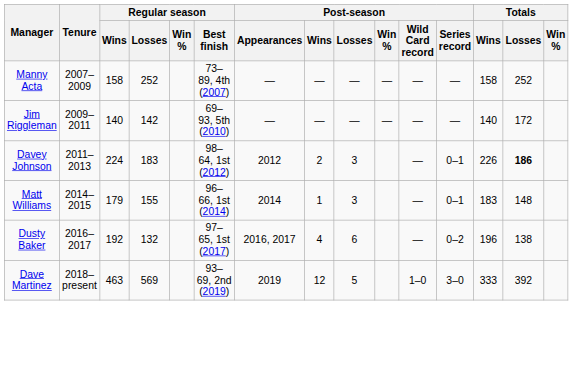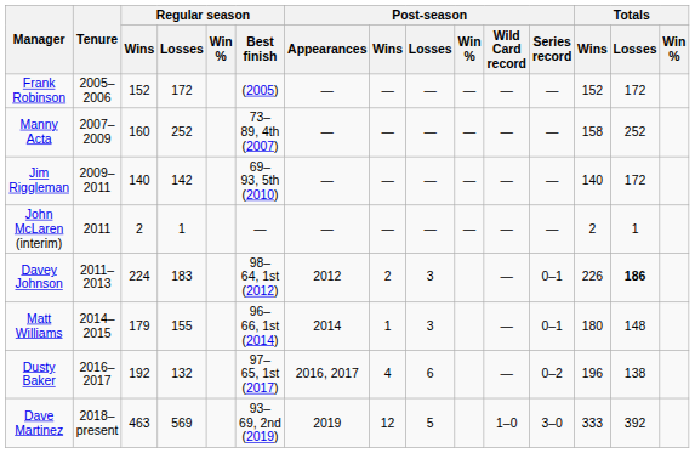 <table class="wikitable" style="text-align:center">
 <tr>
 <th rowspan="2">Manager</th>
 <th rowspan="2">Tenure</th>
 <th colspan="4">Regular season</th>
 <th colspan="6">Post-season</th>
 <th colspan="3">Totals</th>
 </tr>
 <tr>
 <th>Wins</th>
 <th>Losses</th>
 <th>Win %</th>
 <th>Best finish</th>
 <th>Appearances</th>
 <th>Wins</th>
 <th>Losses</th>
 <th>Win %</th>
 <th>Wild Card<br>record</th>
 <th>Series<br>record</th>
 <th>Wins</th>
 <th>Losses</th>
 <th>Win %</th>
 </tr>
 <tr>
+<td><a href='#'>Frank Robinson</a></td>
+<td>2005–2006</td>
+<td>152</td>
+<td>172</td>
+<td></td>
+<td> (<a href='#'>2005</a>)</td>
+<td>—</td>
+<td>—</td>
+<td>—</td>
+<td>—</td>
+<td>—</td>
+<td>—</td>
+<td>152</td>
+<td>172</td>
+<td></td>
+</tr>
+<tr>
 <td><a href='#'>Manny Acta</a></td>
 <td>2007–2009</td>
-<td>158</td>
+<td>160</td>
 <td>252</td>
 <td></td>
 <td>73–89, 4th (<a href='#'>2007</a>)</td>
 <td>—</td>
 <td>—</td>
 <td>—</td>
 <td>—</td>
 <td>—</td>
 <td>—</td>
 <td>158</td>
 <td>252</td>
 <td></td>
 </tr>
 <tr>
 <td><a href='#'>Jim Riggleman</a></td>
 <td>2009–2011</td>
 <td>140</td>
 <td>142</td>
 <td></td>
 <td>69–93, 5th (<a href='#'>2010</a>) </td>
 <td>—</td>
 <td>—</td>
 <td>—</td>
 <td>—</td>
 <td>—</td>
 <td>—</td>
 <td>140</td>
 <td>172</td>
+<td></td>
+</tr>
+<tr>
+<td><a href='#'>John McLaren</a> (interim)</td>
+<td>2011</td>
+<td>2</td>
+<td>1</td>
+<td></td>
+<td>— </td>
+<td>—</td>
+<td>—</td>
+<td>—</td>
+<td>—</td>
+<td>—</td>
+<td>—</td>
+<td>2</td>
+<td>1</td>
 <td></td>
 </tr>
 <tr>
 <td><a href='#'>Davey Johnson</a></td>
 <td>2011–2013</td>
 <td>224</td>
 <td>183</td>
 <td></td>
 <td>98–64, 1st (<a href='#'>2012</a>)</td>
 <td>2012</td>
 <td>2</td>
 <td>3</td>
 <td></td>
 <td>—</td>
 <td>0–1</td>
 <td>226</td>
 <td><strong>186</strong></td>
 <td></td>
 </tr>
 <tr>
 <td><a href='#'>Matt Williams</a></td>
 <td>2014–2015</td>
 <td>179</td>
 <td>155</td>
 <td></td>
 <td>96–66, 1st (<a href='#'>2014</a>)</td>
 <td>2014</td>
 <td>1</td>
 <td>3</td>
 <td></td>
 <td>—</td>
 <td>0–1</td>
-<td>183</td>
+<td>180</td>
 <td>148</td>
 <td></td>
 </tr>
 <tr>
 <td><a href='#'>Dusty Baker</a></td>
 <td>2016–2017</td>
 <td>192</td>
 <td>132</td>
 <td></td>
 <td>97–65, 1st (<a href='#'>2017</a>)</td>
 <td>2016, 2017</td>
 <td>4</td>
 <td>6</td>
 <td></td>
 <td>—</td>
 <td>0–2</td>
 <td>196</td>
 <td>138</td>
 <td></td>
 </tr>
 <tr>
 <td><a href='#'>Dave Martinez</a></td>
 <td>2018–present</td>
 <td>463</td>
 <td>569</td>
 <td></td>
 <td>93–69, 2nd (<a href='#'>2019</a>)</td>
 <td>2019</td>
 <td>12</td>
 <td>5</td>
 <td></td>
 <td>1–0</td>
 <td>3–0</td>
 <td>333</td>
 <td>392</td>
 <td></td>
 </tr>
 </table>
